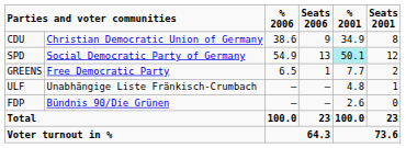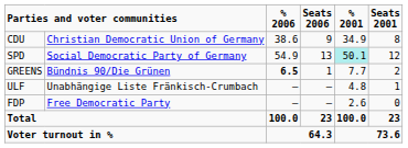 <table class="wikitable">
 <tr -- class="hintergrundfarbe5">
 <td colspan="2"><strong>Parties and voter communities</strong></td>
 <td align="center"><strong>%<br>2006</strong></td>
 <td align="center"><strong>Seats<br>2006</strong></td>
 <td align="center"><strong>%<br>2001</strong></td>
 <td align="center"><strong>Seats<br>2001</strong></td>
 </tr>
 <tr --->
 <td>CDU</td>
 <td><a href='#'>Christian Democratic Union of Germany</a></td>
 <td align="right">38.6</td>
 <td align="right">9</td>
 <td align="right">34.9</td>
 <td align="right">8</td>
 </tr>
 <tr --->
 <td>SPD</td>
 <td><a href='#'>Social Democratic Party of Germany</a></td>
 <td align="right">54.9</td>
 <td align="right">13</td>
 <td align="right" style="background: paleturquoise;">50.1</td>
 <td align="right">12</td>
 </tr>
 <tr --->
 <td>GREENS</td>
-<td><a href='#'>Free Democratic Party</a></td>
-<td align="right">6.5</td>
+<td><a href='#'>Bündnis 90/Die Grünen</a></td>
+<td align="right"><strong>6.5</strong></td>
 <td align="right">1</td>
 <td align="right">7.7</td>
 <td align="right">2</td>
 </tr>
 <tr --->
 <td>ULF</td>
 <td>Unabhängige Liste Fränkisch-Crumbach</td>
 <td align="right">–</td>
 <td align="right">–</td>
 <td align="right">4.8</td>
 <td align="right">1</td>
 </tr>
 <tr --->
 <td>FDP</td>
-<td><a href='#'>Bündnis 90/Die Grünen</a></td>
+<td><a href='#'>Free Democratic Party</a></td>
 <td align="right">–</td>
 <td align="right">–</td>
 <td align="right">2.6</td>
 <td align="right">0</td>
 </tr>
 <tr --- class="hintergrundfarbe5">
 <td colspan="2"><strong>Total</strong></td>
 <td align="right"><strong>100.0</strong></td>
 <td align="right"><strong>23</strong></td>
 <td align="right"><strong>100.0</strong></td>
 <td align="right"><strong>23</strong></td>
 </tr>
 <tr --- class="hintergrundfarbe5">
 <td colspan="2"><strong>Voter turnout in %</strong></td>
 <td colspan="2" align="right"><strong>64.3</strong></td>
 <td colspan="2" align="right"><strong>73.6</strong></td>
 </tr>
 </table>
